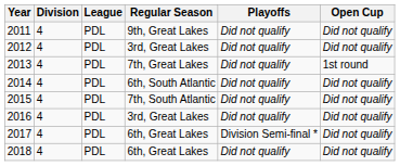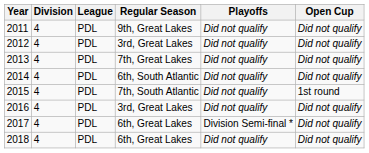 <table class="wikitable">
 <tr>
 <th>Year</th>
 <th>Division</th>
 <th>League</th>
 <th>Regular Season</th>
 <th>Playoffs</th>
 <th>Open Cup</th>
 </tr>
 <tr>
 <td>2011</td>
 <td>4</td>
 <td>PDL</td>
 <td>9th, Great Lakes</td>
 <td><em>Did not qualify</em></td>
 <td><em>Did not qualify</em></td>
 </tr>
 <tr>
 <td>2012</td>
 <td>4</td>
 <td>PDL</td>
 <td>3rd, Great Lakes</td>
 <td><em>Did not qualify</em></td>
 <td><em>Did not qualify</em></td>
 </tr>
 <tr>
 <td>2013</td>
 <td>4</td>
 <td>PDL</td>
 <td>7th, Great Lakes</td>
 <td><em>Did not qualify</em></td>
-<td>1st round</td>
+<td><em>Did not qualify</em></td>
 </tr>
 <tr>
 <td>2014</td>
 <td>4</td>
 <td>PDL</td>
 <td>6th, South Atlantic</td>
 <td><em>Did not qualify</em></td>
 <td><em>Did not qualify</em></td>
 </tr>
 <tr>
 <td>2015</td>
 <td>4</td>
 <td>PDL</td>
 <td>7th, South Atlantic</td>
 <td><em>Did not qualify</em></td>
-<td><em>Did not qualify</em></td>
+<td>1st round</td>
 </tr>
 <tr>
 <td>2016</td>
 <td>4</td>
 <td>PDL</td>
 <td>3rd, Great Lakes</td>
 <td><em>Did not qualify</em></td>
 <td><em>Did not qualify</em></td>
 </tr>
 <tr>
 <td>2017</td>
 <td>4</td>
 <td>PDL</td>
 <td>6th, Great Lakes</td>
 <td>Division Semi-final *</td>
 <td><em>Did not qualify</em></td>
 </tr>
 <tr>
 <td>2018</td>
 <td>4</td>
 <td>PDL</td>
 <td>6th, Great Lakes</td>
 <td><em>Did not qualify</em></td>
 <td><em>Did not qualify</em></td>
 </tr>
 </table>
